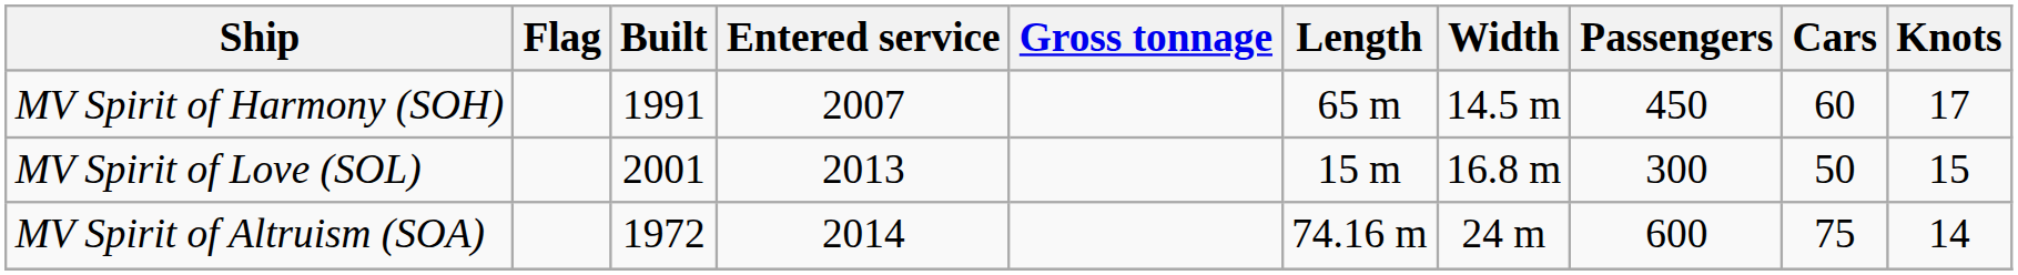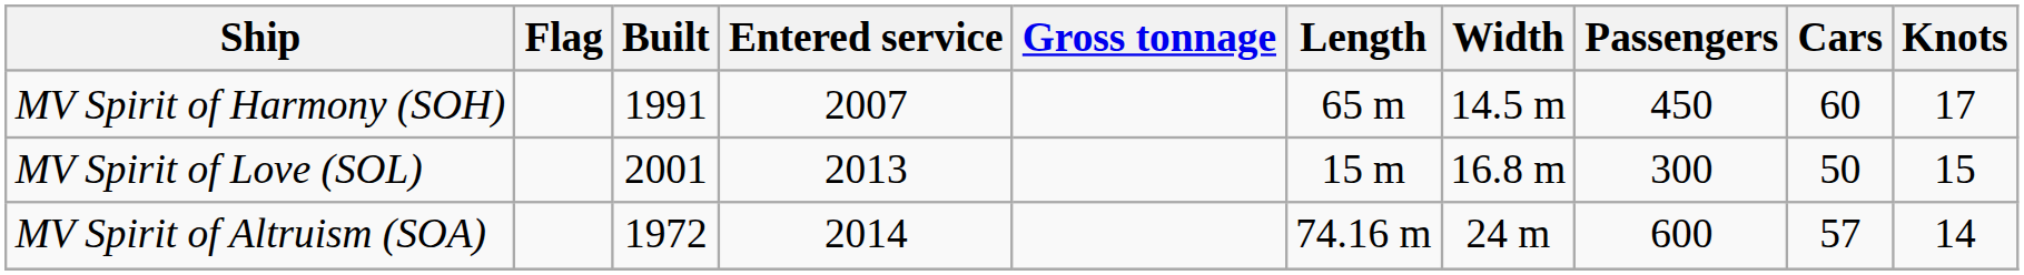 <table class="wikitable">
 <tr>
 <th>Ship</th>
 <th>Flag</th>
 <th>Built</th>
 <th>Entered service</th>
 <th><a href='#'>Gross tonnage</a></th>
 <th>Length</th>
 <th>Width</th>
 <th>Passengers</th>
 <th>Cars</th>
 <th>Knots</th>
 </tr>
 <tr>
 <td><em>MV Spirit of Harmony (SOH)</em></td>
 <td></td>
 <td align="Center">1991</td>
 <td align="Center">2007</td>
 <td align="Center"></td>
 <td align="Center">65 m</td>
 <td align="Center">14.5 m</td>
 <td align="Center">450</td>
 <td align="Center">60</td>
 <td align="Center">17</td>
 </tr>
 <tr>
 <td><em>MV Spirit of Love (SOL) </em></td>
 <td></td>
 <td align="Center">2001</td>
 <td align="Center">2013</td>
 <td align="Center"></td>
 <td align="Center">15 m</td>
 <td align="Center">16.8 m</td>
 <td align="Center">300</td>
 <td align="Center">50</td>
 <td align="Center">15</td>
 </tr>
 <tr>
 <td><em>MV Spirit of Altruism (SOA)</em></td>
 <td></td>
 <td align="Center">1972</td>
 <td align="Center">2014</td>
 <td align="Center"></td>
 <td align="Center">74.16 m</td>
 <td align="Center">24 m</td>
 <td align="Center">600</td>
-<td align="Center">75</td>
+<td align="Center">57</td>
 <td align="Center">14</td>
 </tr>
 <tr>
 </tr>
 </table>
